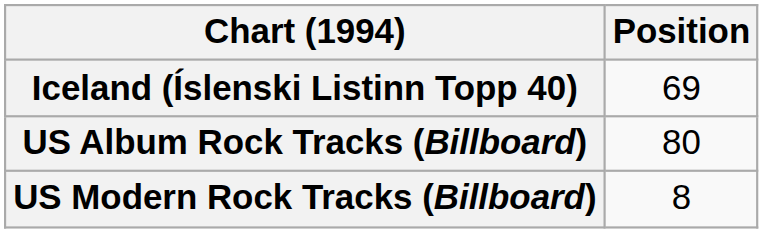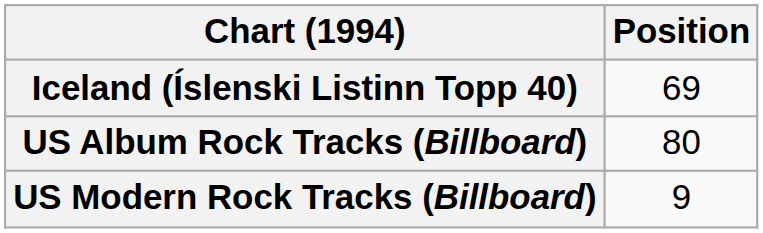 <table class="wikitable sortable plainrowheaders" style="text-align:center">
 <tr>
 <th>Chart (1994)</th>
 <th>Position</th>
 </tr>
 <tr>
 <th scope="row">Iceland (Íslenski Listinn Topp 40)</th>
 <td>69</td>
 </tr>
 <tr>
 <th scope="row">US Album Rock Tracks (<em>Billboard</em>)</th>
 <td>80</td>
 </tr>
 <tr>
 <th scope="row">US Modern Rock Tracks (<em>Billboard</em>)</th>
-<td>8</td>
+<td>9</td>
 </tr>
 </table>
